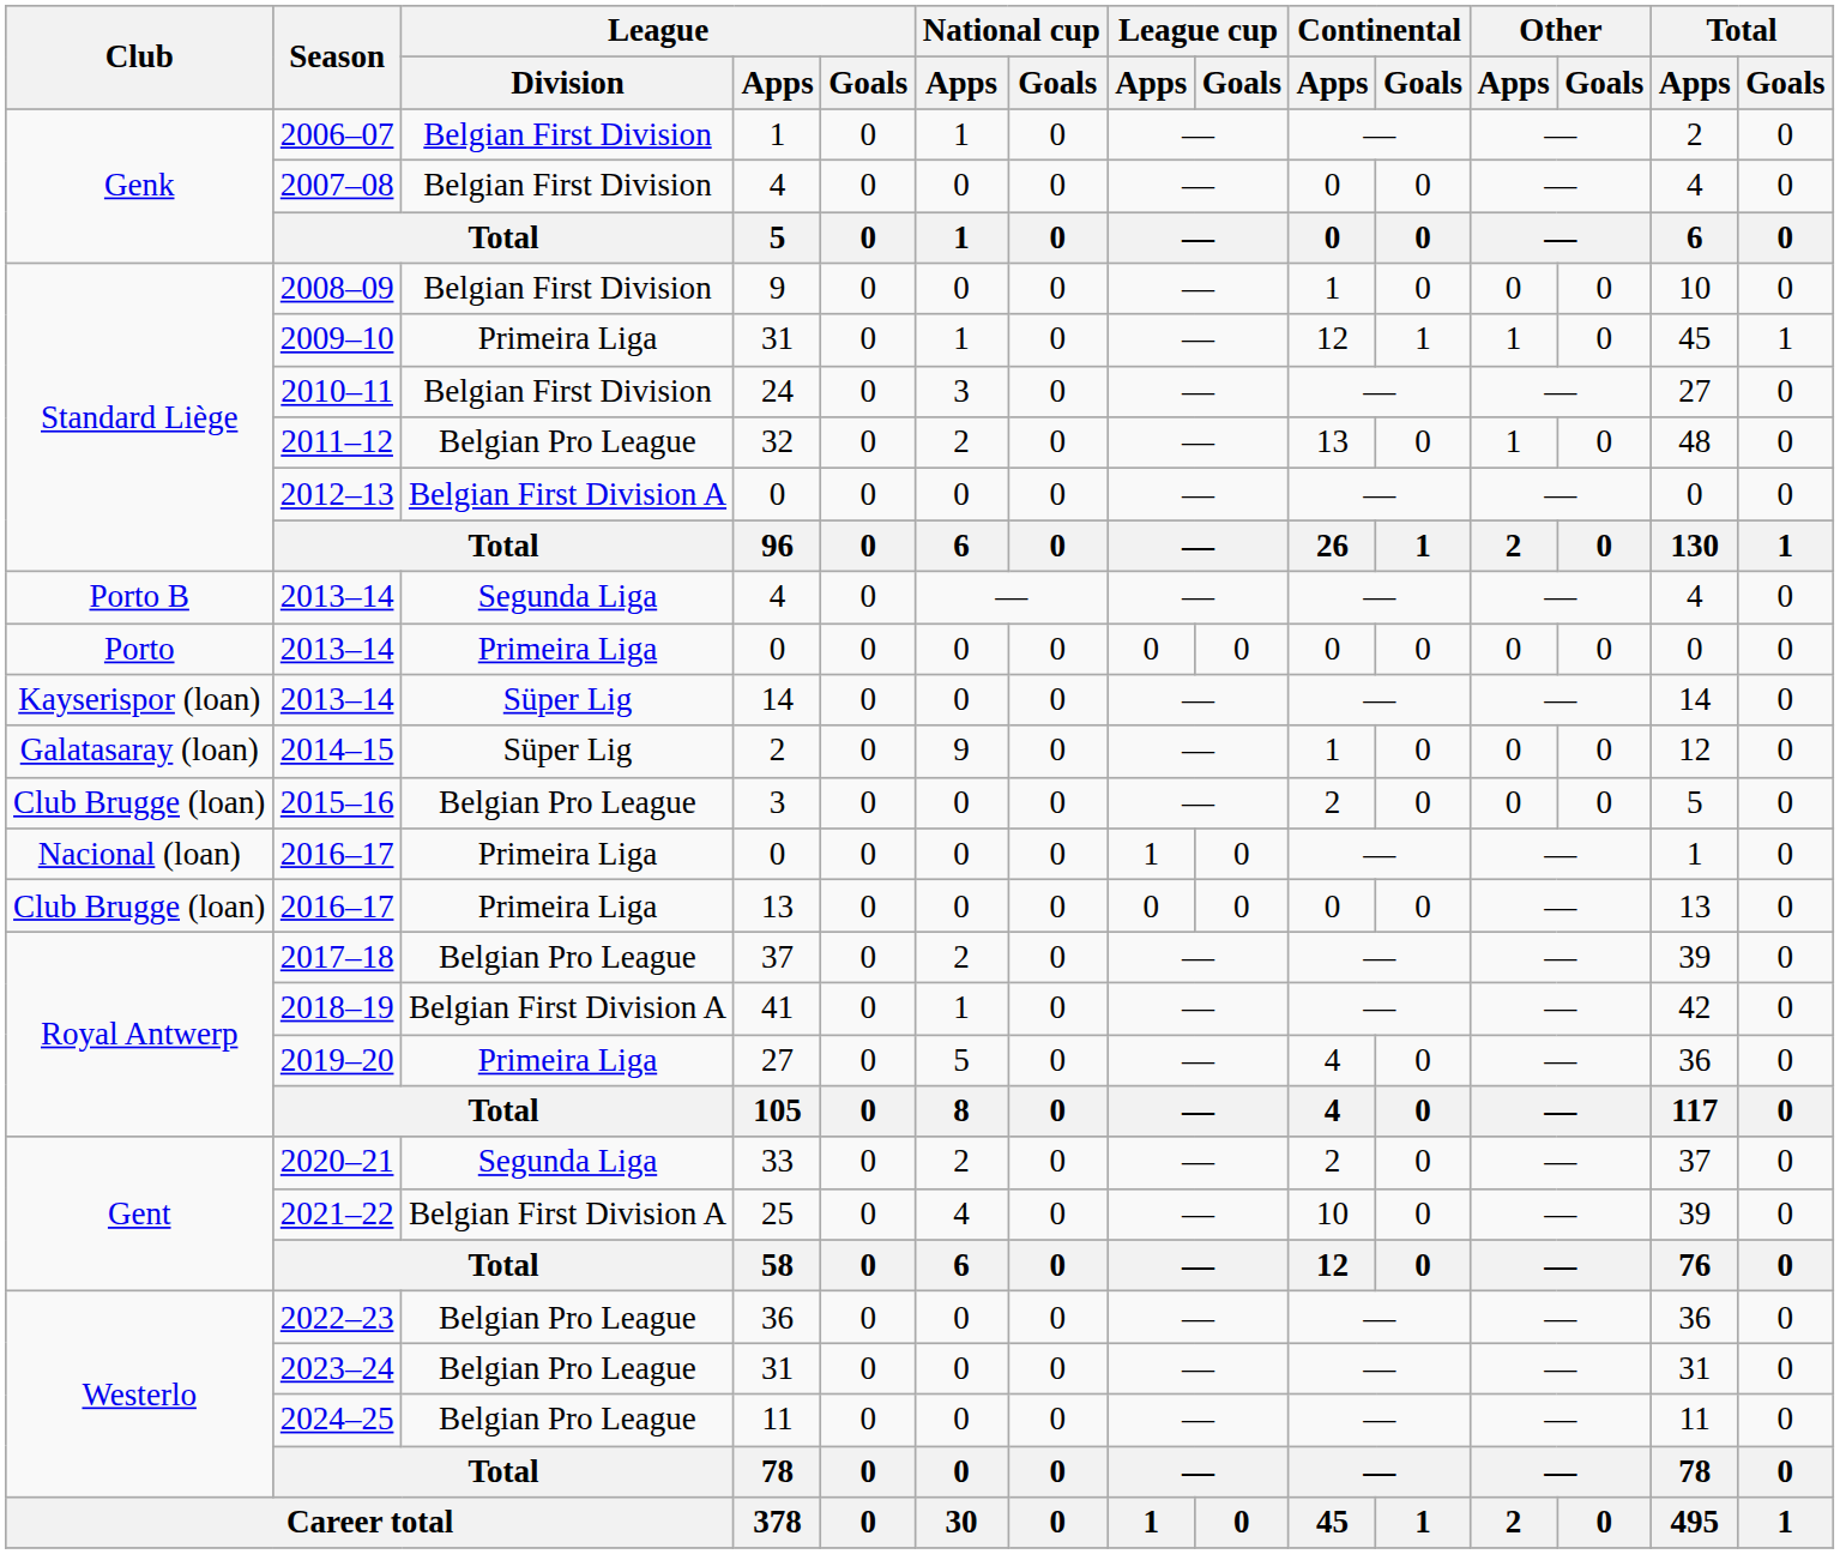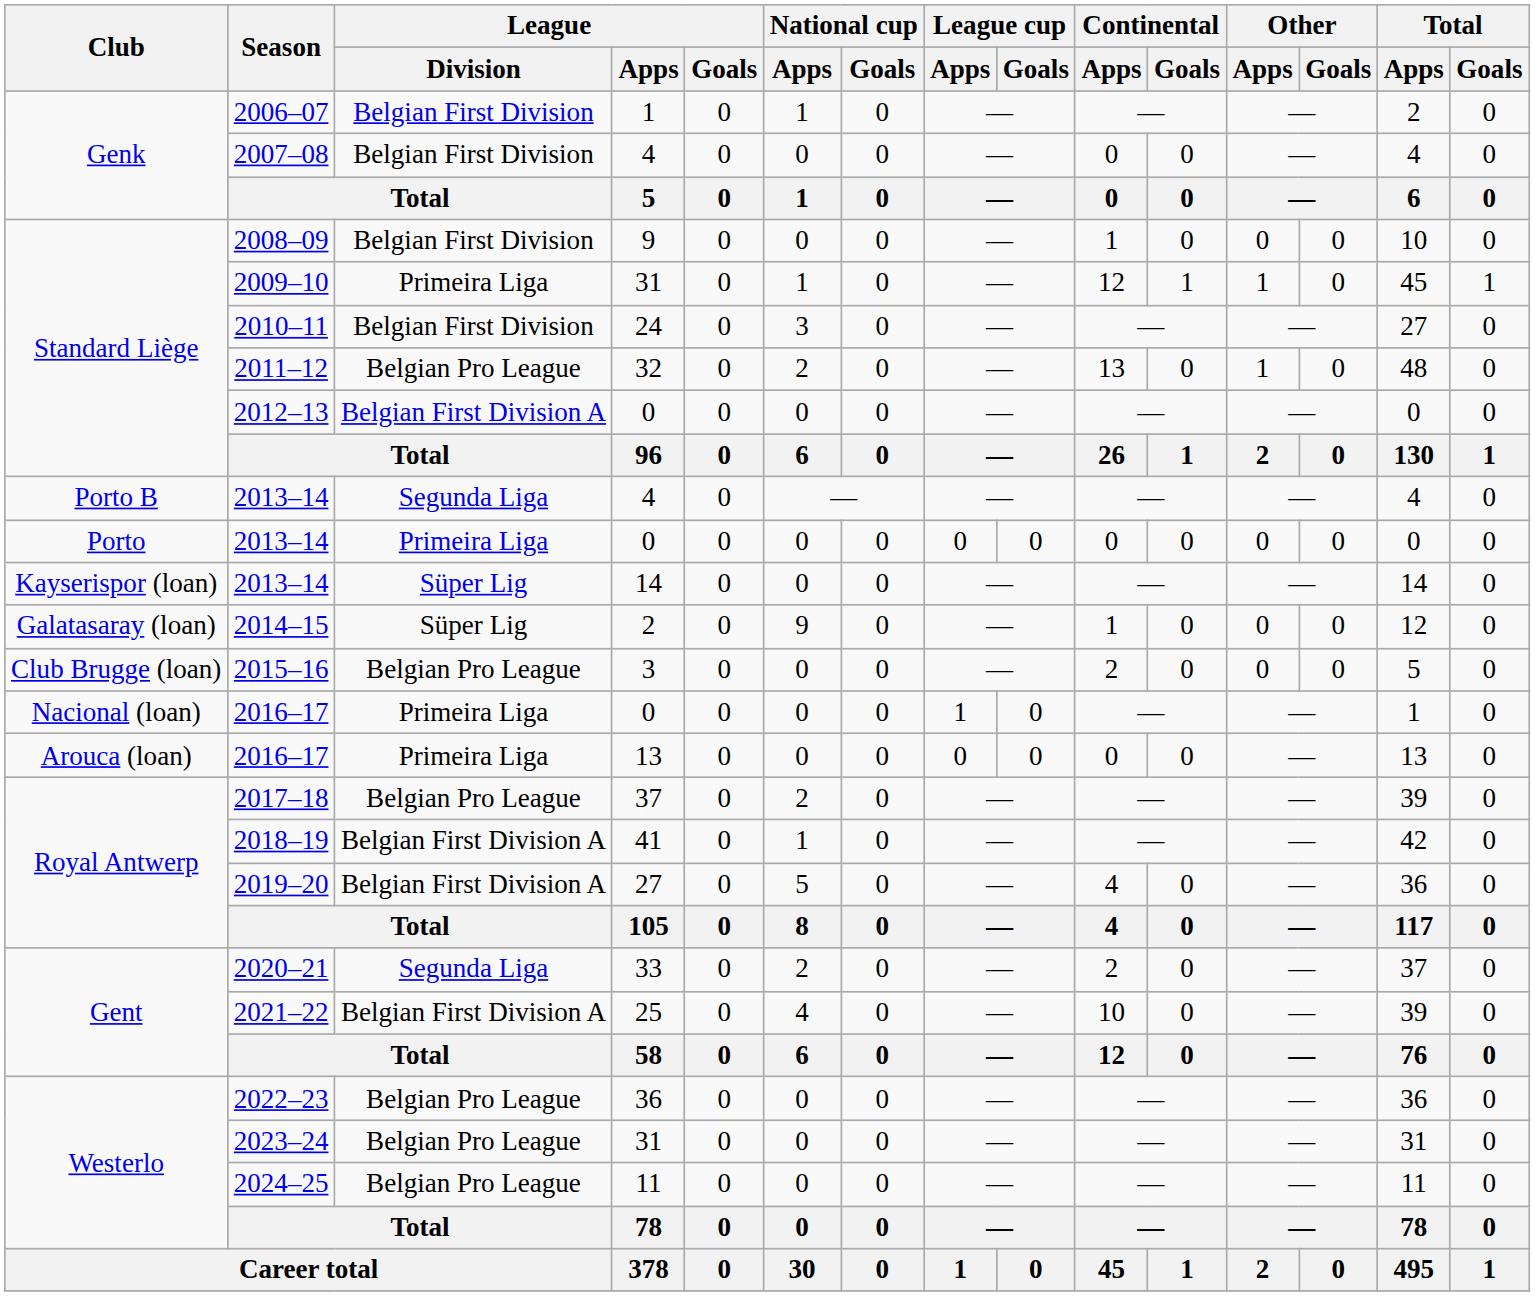 <table class="wikitable" style="text-align:center">
 <tr>
 <th rowspan="2">Club</th>
 <th rowspan="2">Season</th>
 <th colspan="3">League</th>
 <th colspan="2">National cup</th>
 <th colspan="2">League cup</th>
 <th colspan="2">Continental</th>
 <th colspan="2">Other</th>
 <th colspan="2">Total</th>
 </tr>
 <tr>
 <th>Division</th>
 <th>Apps</th>
 <th>Goals</th>
 <th>Apps</th>
 <th>Goals</th>
 <th>Apps</th>
 <th>Goals</th>
 <th>Apps</th>
 <th>Goals</th>
 <th>Apps</th>
 <th>Goals</th>
 <th>Apps</th>
 <th>Goals</th>
 </tr>
 <tr>
 <td rowspan="3"><a href='#'>Genk</a></td>
 <td><a href='#'>2006–07</a></td>
 <td><a href='#'>Belgian First Division</a></td>
 <td>1</td>
 <td>0</td>
 <td>1</td>
 <td>0</td>
 <td colspan="2">—</td>
 <td colspan="2">—</td>
 <td colspan="2">—</td>
 <td>2</td>
 <td>0</td>
 </tr>
 <tr>
 <td><a href='#'>2007–08</a></td>
 <td>Belgian First Division</td>
 <td>4</td>
 <td>0</td>
 <td>0</td>
 <td>0</td>
 <td colspan="2">—</td>
 <td>0</td>
 <td>0</td>
 <td colspan="2">—</td>
 <td>4</td>
 <td>0</td>
 </tr>
 <tr>
 <th colspan="2">Total</th>
 <th>5</th>
 <th>0</th>
 <th>1</th>
 <th>0</th>
 <th colspan="2">—</th>
 <th>0</th>
 <th>0</th>
 <th colspan="2">—</th>
 <th>6</th>
 <th>0</th>
 </tr>
 <tr>
 <td rowspan="6"><a href='#'>Standard Liège</a></td>
 <td><a href='#'>2008–09</a></td>
 <td>Belgian First Division</td>
 <td>9</td>
 <td>0</td>
 <td>0</td>
 <td>0</td>
 <td colspan="2">—</td>
 <td>1</td>
 <td>0</td>
 <td>0</td>
 <td>0</td>
 <td>10</td>
 <td>0</td>
 </tr>
 <tr>
 <td><a href='#'>2009–10</a></td>
 <td>Primeira Liga</td>
 <td>31</td>
 <td>0</td>
 <td>1</td>
 <td>0</td>
 <td colspan="2">—</td>
 <td>12</td>
 <td>1</td>
 <td>1</td>
 <td>0</td>
 <td>45</td>
 <td>1</td>
 </tr>
 <tr>
 <td><a href='#'>2010–11</a></td>
 <td>Belgian First Division</td>
 <td>24</td>
 <td>0</td>
 <td>3</td>
 <td>0</td>
 <td colspan="2">—</td>
 <td colspan="2">—</td>
 <td colspan="2">—</td>
 <td>27</td>
 <td>0</td>
 </tr>
 <tr>
 <td><a href='#'>2011–12</a></td>
 <td>Belgian Pro League</td>
 <td>32</td>
 <td>0</td>
 <td>2</td>
 <td>0</td>
 <td colspan="2">—</td>
 <td>13</td>
 <td>0</td>
 <td>1</td>
 <td>0</td>
 <td>48</td>
 <td>0</td>
 </tr>
 <tr>
 <td><a href='#'>2012–13</a></td>
 <td><a href='#'>Belgian First Division A</a></td>
 <td>0</td>
 <td>0</td>
 <td>0</td>
 <td>0</td>
 <td colspan="2">—</td>
 <td colspan="2">—</td>
 <td colspan="2">—</td>
 <td>0</td>
 <td>0</td>
 </tr>
 <tr>
 <th colspan="2">Total</th>
 <th>96</th>
 <th>0</th>
 <th>6</th>
 <th>0</th>
 <th colspan="2">—</th>
 <th>26</th>
 <th>1</th>
 <th>2</th>
 <th>0</th>
 <th>130</th>
 <th>1</th>
 </tr>
 <tr>
 <td><a href='#'>Porto B</a></td>
 <td><a href='#'>2013–14</a></td>
 <td><a href='#'>Segunda Liga</a></td>
 <td>4</td>
 <td>0</td>
 <td colspan="2">—</td>
 <td colspan="2">—</td>
 <td colspan="2">—</td>
 <td colspan="2">—</td>
 <td>4</td>
 <td>0</td>
 </tr>
 <tr>
 <td><a href='#'>Porto</a></td>
 <td><a href='#'>2013–14</a></td>
 <td><a href='#'>Primeira Liga</a></td>
 <td>0</td>
 <td>0</td>
 <td>0</td>
 <td>0</td>
 <td>0</td>
 <td>0</td>
 <td>0</td>
 <td>0</td>
 <td>0</td>
 <td>0</td>
 <td>0</td>
 <td>0</td>
 </tr>
 <tr>
 <td><a href='#'>Kayserispor</a> (loan)</td>
 <td><a href='#'>2013–14</a></td>
 <td><a href='#'>Süper Lig</a></td>
 <td>14</td>
 <td>0</td>
 <td>0</td>
 <td>0</td>
 <td colspan="2">—</td>
 <td colspan="2">—</td>
 <td colspan="2">—</td>
 <td>14</td>
 <td>0</td>
 </tr>
 <tr>
 <td><a href='#'>Galatasaray</a> (loan)</td>
 <td><a href='#'>2014–15</a></td>
 <td>Süper Lig</td>
 <td>2</td>
 <td>0</td>
 <td>9</td>
 <td>0</td>
 <td colspan="2">—</td>
 <td>1</td>
 <td>0</td>
 <td>0</td>
 <td>0</td>
 <td>12</td>
 <td>0</td>
 </tr>
 <tr>
 <td><a href='#'>Club Brugge</a> (loan)</td>
 <td><a href='#'>2015–16</a></td>
 <td>Belgian Pro League</td>
 <td>3</td>
 <td>0</td>
 <td>0</td>
 <td>0</td>
 <td colspan="2">—</td>
 <td>2</td>
 <td>0</td>
 <td>0</td>
 <td>0</td>
 <td>5</td>
 <td>0</td>
 </tr>
 <tr>
 <td><a href='#'>Nacional</a> (loan)</td>
 <td><a href='#'>2016–17</a></td>
 <td>Primeira Liga</td>
 <td>0</td>
 <td>0</td>
 <td>0</td>
 <td>0</td>
 <td>1</td>
 <td>0</td>
 <td colspan="2">—</td>
 <td colspan="2">—</td>
 <td>1</td>
 <td>0</td>
 </tr>
 <tr>
-<td><a href='#'>Club Brugge</a> (loan)</td>
+<td><a href='#'>Arouca</a> (loan)</td>
 <td><a href='#'>2016–17</a></td>
 <td>Primeira Liga</td>
 <td>13</td>
 <td>0</td>
 <td>0</td>
 <td>0</td>
 <td>0</td>
 <td>0</td>
 <td>0</td>
 <td>0</td>
 <td colspan="2">—</td>
 <td>13</td>
 <td>0</td>
 </tr>
 <tr>
 <td rowspan="4"><a href='#'>Royal Antwerp</a></td>
 <td><a href='#'>2017–18</a></td>
 <td>Belgian Pro League</td>
 <td>37</td>
 <td>0</td>
 <td>2</td>
 <td>0</td>
 <td colspan="2">—</td>
 <td colspan="2">—</td>
 <td colspan="2">—</td>
 <td>39</td>
 <td>0</td>
 </tr>
 <tr>
 <td><a href='#'>2018–19</a></td>
 <td>Belgian First Division A</td>
 <td>41</td>
 <td>0</td>
 <td>1</td>
 <td>0</td>
 <td colspan="2">—</td>
 <td colspan="2">—</td>
 <td colspan="2">—</td>
 <td>42</td>
 <td>0</td>
 </tr>
 <tr>
 <td><a href='#'>2019–20</a></td>
-<td><a href='#'>Primeira Liga</a></td>
+<td>Belgian First Division A</td>
 <td>27</td>
 <td>0</td>
 <td>5</td>
 <td>0</td>
 <td colspan="2">—</td>
 <td>4</td>
 <td>0</td>
 <td colspan="2">—</td>
 <td>36</td>
 <td>0</td>
 </tr>
 <tr>
 <th colspan="2">Total</th>
 <th>105</th>
 <th>0</th>
 <th>8</th>
 <th>0</th>
 <th colspan="2">—</th>
 <th>4</th>
 <th>0</th>
 <th colspan="2">—</th>
 <th>117</th>
 <th>0</th>
 </tr>
 <tr>
 <td rowspan="3"><a href='#'>Gent</a></td>
 <td><a href='#'>2020–21</a></td>
 <td><a href='#'>Segunda Liga</a></td>
 <td>33</td>
 <td>0</td>
 <td>2</td>
 <td>0</td>
 <td colspan="2">—</td>
 <td>2</td>
 <td>0</td>
 <td colspan="2">—</td>
 <td>37</td>
 <td>0</td>
 </tr>
 <tr>
 <td><a href='#'>2021–22</a></td>
 <td>Belgian First Division A</td>
 <td>25</td>
 <td>0</td>
 <td>4</td>
 <td>0</td>
 <td colspan="2">—</td>
 <td>10</td>
 <td>0</td>
 <td colspan="2">—</td>
 <td>39</td>
 <td>0</td>
 </tr>
 <tr>
 <th colspan="2">Total</th>
 <th>58</th>
 <th>0</th>
 <th>6</th>
 <th>0</th>
 <th colspan="2">—</th>
 <th>12</th>
 <th>0</th>
 <th colspan="2">—</th>
 <th>76</th>
 <th>0</th>
 </tr>
 <tr>
 <td rowspan="4"><a href='#'>Westerlo</a></td>
 <td><a href='#'>2022–23</a></td>
 <td>Belgian Pro League</td>
 <td>36</td>
 <td>0</td>
 <td>0</td>
 <td>0</td>
 <td colspan="2">—</td>
 <td colspan="2">—</td>
 <td colspan="2">—</td>
 <td>36</td>
 <td>0</td>
 </tr>
 <tr>
 <td><a href='#'>2023–24</a></td>
 <td>Belgian Pro League</td>
 <td>31</td>
 <td>0</td>
 <td>0</td>
 <td>0</td>
 <td colspan="2">—</td>
 <td colspan="2">—</td>
 <td colspan="2">—</td>
 <td>31</td>
 <td>0</td>
 </tr>
 <tr>
 <td><a href='#'>2024–25</a></td>
 <td>Belgian Pro League</td>
 <td>11</td>
 <td>0</td>
 <td>0</td>
 <td>0</td>
 <td colspan="2">—</td>
 <td colspan="2">—</td>
 <td colspan="2">—</td>
 <td>11</td>
 <td>0</td>
 </tr>
 <tr>
 <th colspan="2">Total</th>
 <th>78</th>
 <th>0</th>
 <th>0</th>
 <th>0</th>
 <th colspan="2">—</th>
 <th colspan="2">—</th>
 <th colspan="2">—</th>
 <th>78</th>
 <th>0</th>
 </tr>
 <tr>
 <th colspan="3">Career total</th>
 <th>378</th>
 <th>0</th>
 <th>30</th>
 <th>0</th>
 <th>1</th>
 <th>0</th>
 <th>45</th>
 <th>1</th>
 <th>2</th>
 <th>0</th>
 <th>495</th>
 <th>1</th>
 </tr>
 </table>
